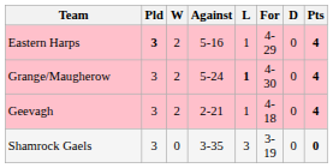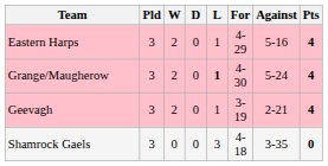 <table class="wikitable">
 <tr>
 <th width=165>Team</th>
 <th width=20>Pld</th>
 <th width=20>W</th>
-<th width=20>Against</th>
+<th width=20>D</th>
 <th width=20>L</th>
 <th width=20>For</th>
-<th width=20>D</th>
+<th width=20>Against</th>
 <th width=20>Pts</th>
 </tr>
 <tr align=center style="background:pink;">
 <td style="text-align:left;">Eastern Harps</td>
-<td><strong>3</strong></td>
+<td>3</td>
 <td>2</td>
-<td>5-16</td>
+<td>0</td>
 <td>1</td>
 <td>4-29</td>
-<td>0</td>
+<td>5-16</td>
 <td><strong>4</strong></td>
 </tr>
 <tr align=center style="background:pink;">
 <td style="text-align:left;">Grange/Maugherow</td>
 <td>3</td>
 <td>2</td>
-<td>5-24</td>
+<td>0</td>
 <td><strong>1</strong></td>
 <td>4-30</td>
-<td>0</td>
+<td>5-24</td>
 <td><strong>4</strong></td>
 </tr>
 <tr align=center style="background:pink;">
 <td style="text-align:left;">Geevagh</td>
 <td>3</td>
 <td>2</td>
+<td>0</td>
+<td>1</td>
+<td>3-19</td>
 <td>2-21</td>
-<td>1</td>
-<td>4-18</td>
-<td>0</td>
 <td><strong>4</strong></td>
 </tr>
 <tr align=center style="background:#f5f5f5;">
 <td style="text-align:left;">Shamrock Gaels</td>
 <td>3</td>
 <td>0</td>
+<td>0</td>
+<td>3</td>
+<td>4-18</td>
 <td>3-35</td>
-<td>3</td>
-<td>3-19</td>
-<td>0</td>
 <td><strong>0</strong></td>
 </tr>
 </table>
